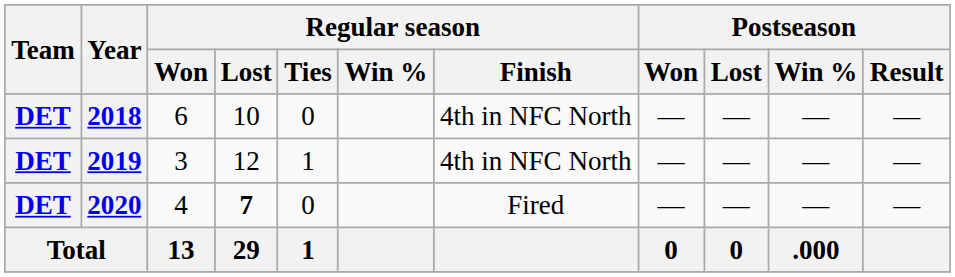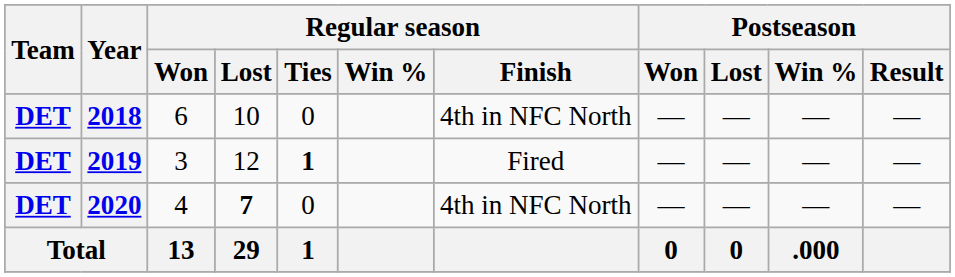 <table class="wikitable" style="font-size: 95%; text-align:center;">
 <tr>
 <th rowspan="2">Team</th>
 <th rowspan="2">Year</th>
 <th colspan="5">Regular season</th>
 <th colspan="4">Postseason</th>
 </tr>
 <tr>
 <th>Won</th>
 <th>Lost</th>
 <th>Ties</th>
 <th>Win %</th>
 <th>Finish</th>
 <th>Won</th>
 <th>Lost</th>
 <th>Win %</th>
 <th>Result</th>
 </tr>
 <tr>
 <th><a href='#'>DET</a></th>
 <th><a href='#'>2018</a></th>
 <td>6</td>
 <td>10</td>
 <td>0</td>
 <td></td>
 <td>4th in NFC North</td>
 <td>—</td>
 <td>—</td>
 <td>—</td>
 <td>—</td>
 </tr>
 <tr>
 <th><a href='#'>DET</a></th>
 <th><a href='#'>2019</a></th>
 <td>3</td>
 <td>12</td>
-<td>1</td>
+<td><strong>1</strong></td>
 <td></td>
-<td>4th in NFC North</td>
+<td>Fired</td>
 <td>—</td>
 <td>—</td>
 <td>—</td>
 <td>—</td>
 </tr>
 <tr>
 <th><a href='#'>DET</a></th>
 <th><a href='#'>2020</a></th>
 <td>4</td>
 <td><strong>7</strong></td>
 <td>0</td>
 <td></td>
-<td>Fired</td>
+<td>4th in NFC North</td>
 <td>—</td>
 <td>—</td>
 <td>—</td>
 <td>—</td>
 </tr>
 <tr>
 <th colspan="2">Total</th>
 <th>13</th>
 <th>29</th>
 <th>1</th>
 <th></th>
 <th></th>
 <th>0</th>
 <th>0</th>
 <th>.000</th>
 <th></th>
 </tr>
 </table>
